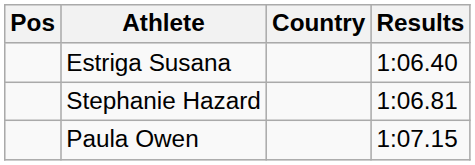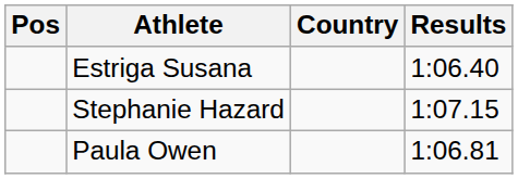 <table class="wikitable">
 <tr>
 <th>Pos</th>
 <th>Athlete</th>
 <th>Country</th>
 <th>Results</th>
 </tr>
 <tr>
 <td align="center"></td>
 <td>Estriga Susana</td>
 <td></td>
 <td>1:06.40</td>
 </tr>
 <tr>
 <td align="center"></td>
 <td>Stephanie Hazard</td>
 <td></td>
-<td>1:06.81</td>
+<td>1:07.15</td>
 </tr>
 <tr>
 <td align="center"></td>
 <td>Paula Owen</td>
 <td></td>
-<td>1:07.15</td>
+<td>1:06.81</td>
 </tr>
 </table>
